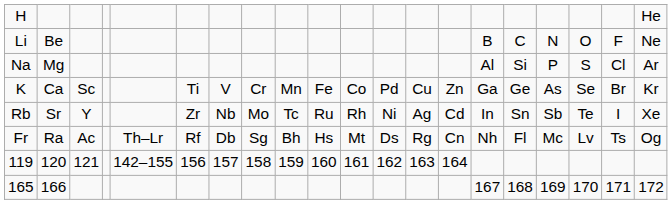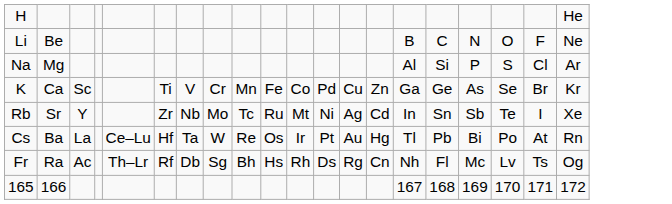 <table class="wikitable" style="text-align: center;">
 <tr>
 <td>H</td>
 <td></td>
 <td></td>
 <td></td>
 <td></td>
 <td></td>
 <td></td>
 <td></td>
 <td></td>
 <td></td>
 <td></td>
 <td></td>
 <td></td>
 <td></td>
 <td></td>
 <td></td>
 <td></td>
 <td></td>
 <td></td>
 <td>He</td>
 </tr>
 <tr>
 <td>Li</td>
 <td>Be</td>
 <td></td>
 <td></td>
 <td></td>
 <td></td>
 <td></td>
 <td></td>
 <td></td>
 <td></td>
 <td></td>
 <td></td>
 <td></td>
 <td></td>
 <td>B</td>
 <td>C</td>
 <td>N</td>
 <td>O</td>
 <td>F</td>
 <td>Ne</td>
 </tr>
 <tr>
 <td>Na</td>
 <td>Mg</td>
 <td></td>
 <td></td>
 <td></td>
 <td></td>
 <td></td>
 <td></td>
 <td></td>
 <td></td>
 <td></td>
 <td></td>
 <td></td>
 <td></td>
 <td>Al</td>
 <td>Si</td>
 <td>P</td>
 <td>S</td>
 <td>Cl</td>
 <td>Ar</td>
 </tr>
 <tr>
 <td>K</td>
 <td>Ca</td>
 <td>Sc</td>
 <td></td>
 <td></td>
 <td>Ti</td>
 <td>V</td>
 <td>Cr</td>
 <td>Mn</td>
 <td>Fe</td>
 <td>Co</td>
 <td>Pd</td>
 <td>Cu</td>
 <td>Zn</td>
 <td>Ga</td>
 <td>Ge</td>
 <td>As</td>
 <td>Se</td>
 <td>Br</td>
 <td>Kr</td>
 </tr>
 <tr>
 <td>Rb</td>
 <td>Sr</td>
 <td>Y</td>
 <td></td>
 <td></td>
 <td>Zr</td>
 <td>Nb</td>
 <td>Mo</td>
 <td>Tc</td>
 <td>Ru</td>
-<td>Rh</td>
+<td>Mt</td>
 <td>Ni</td>
 <td>Ag</td>
 <td>Cd</td>
 <td>In</td>
 <td>Sn</td>
 <td>Sb</td>
 <td>Te</td>
 <td>I</td>
 <td>Xe</td>
+</tr>
+<tr>
+<td>Cs</td>
+<td>Ba</td>
+<td>La</td>
+<td></td>
+<td>Ce–Lu</td>
+<td>Hf</td>
+<td>Ta</td>
+<td>W</td>
+<td>Re</td>
+<td>Os</td>
+<td>Ir</td>
+<td>Pt</td>
+<td>Au</td>
+<td>Hg</td>
+<td>Tl</td>
+<td>Pb</td>
+<td>Bi</td>
+<td>Po</td>
+<td>At</td>
+<td>Rn</td>
 </tr>
 <tr>
 <td>Fr</td>
 <td>Ra</td>
 <td>Ac</td>
 <td></td>
 <td>Th–Lr</td>
 <td>Rf</td>
 <td>Db</td>
 <td>Sg</td>
 <td>Bh</td>
 <td>Hs</td>
-<td>Mt</td>
+<td>Rh</td>
 <td>Ds</td>
 <td>Rg</td>
 <td>Cn</td>
 <td>Nh</td>
 <td>Fl</td>
 <td>Mc</td>
 <td>Lv</td>
 <td>Ts</td>
 <td>Og</td>
-</tr>
-<tr>
-<td>119</td>
-<td>120</td>
-<td>121</td>
-<td></td>
-<td>142–155</td>
-<td>156</td>
-<td>157</td>
-<td>158</td>
-<td>159</td>
-<td>160</td>
-<td>161</td>
-<td>162</td>
-<td>163</td>
-<td>164</td>
-<td></td>
-<td></td>
-<td></td>
-<td></td>
-<td></td>
-<td></td>
 </tr>
 <tr>
 <td>165</td>
 <td>166</td>
 <td></td>
 <td></td>
 <td></td>
 <td></td>
 <td></td>
 <td></td>
 <td></td>
 <td></td>
 <td></td>
 <td></td>
 <td></td>
 <td></td>
 <td>167</td>
 <td>168</td>
 <td>169</td>
 <td>170</td>
 <td>171</td>
 <td>172</td>
 </tr>
 </table>
